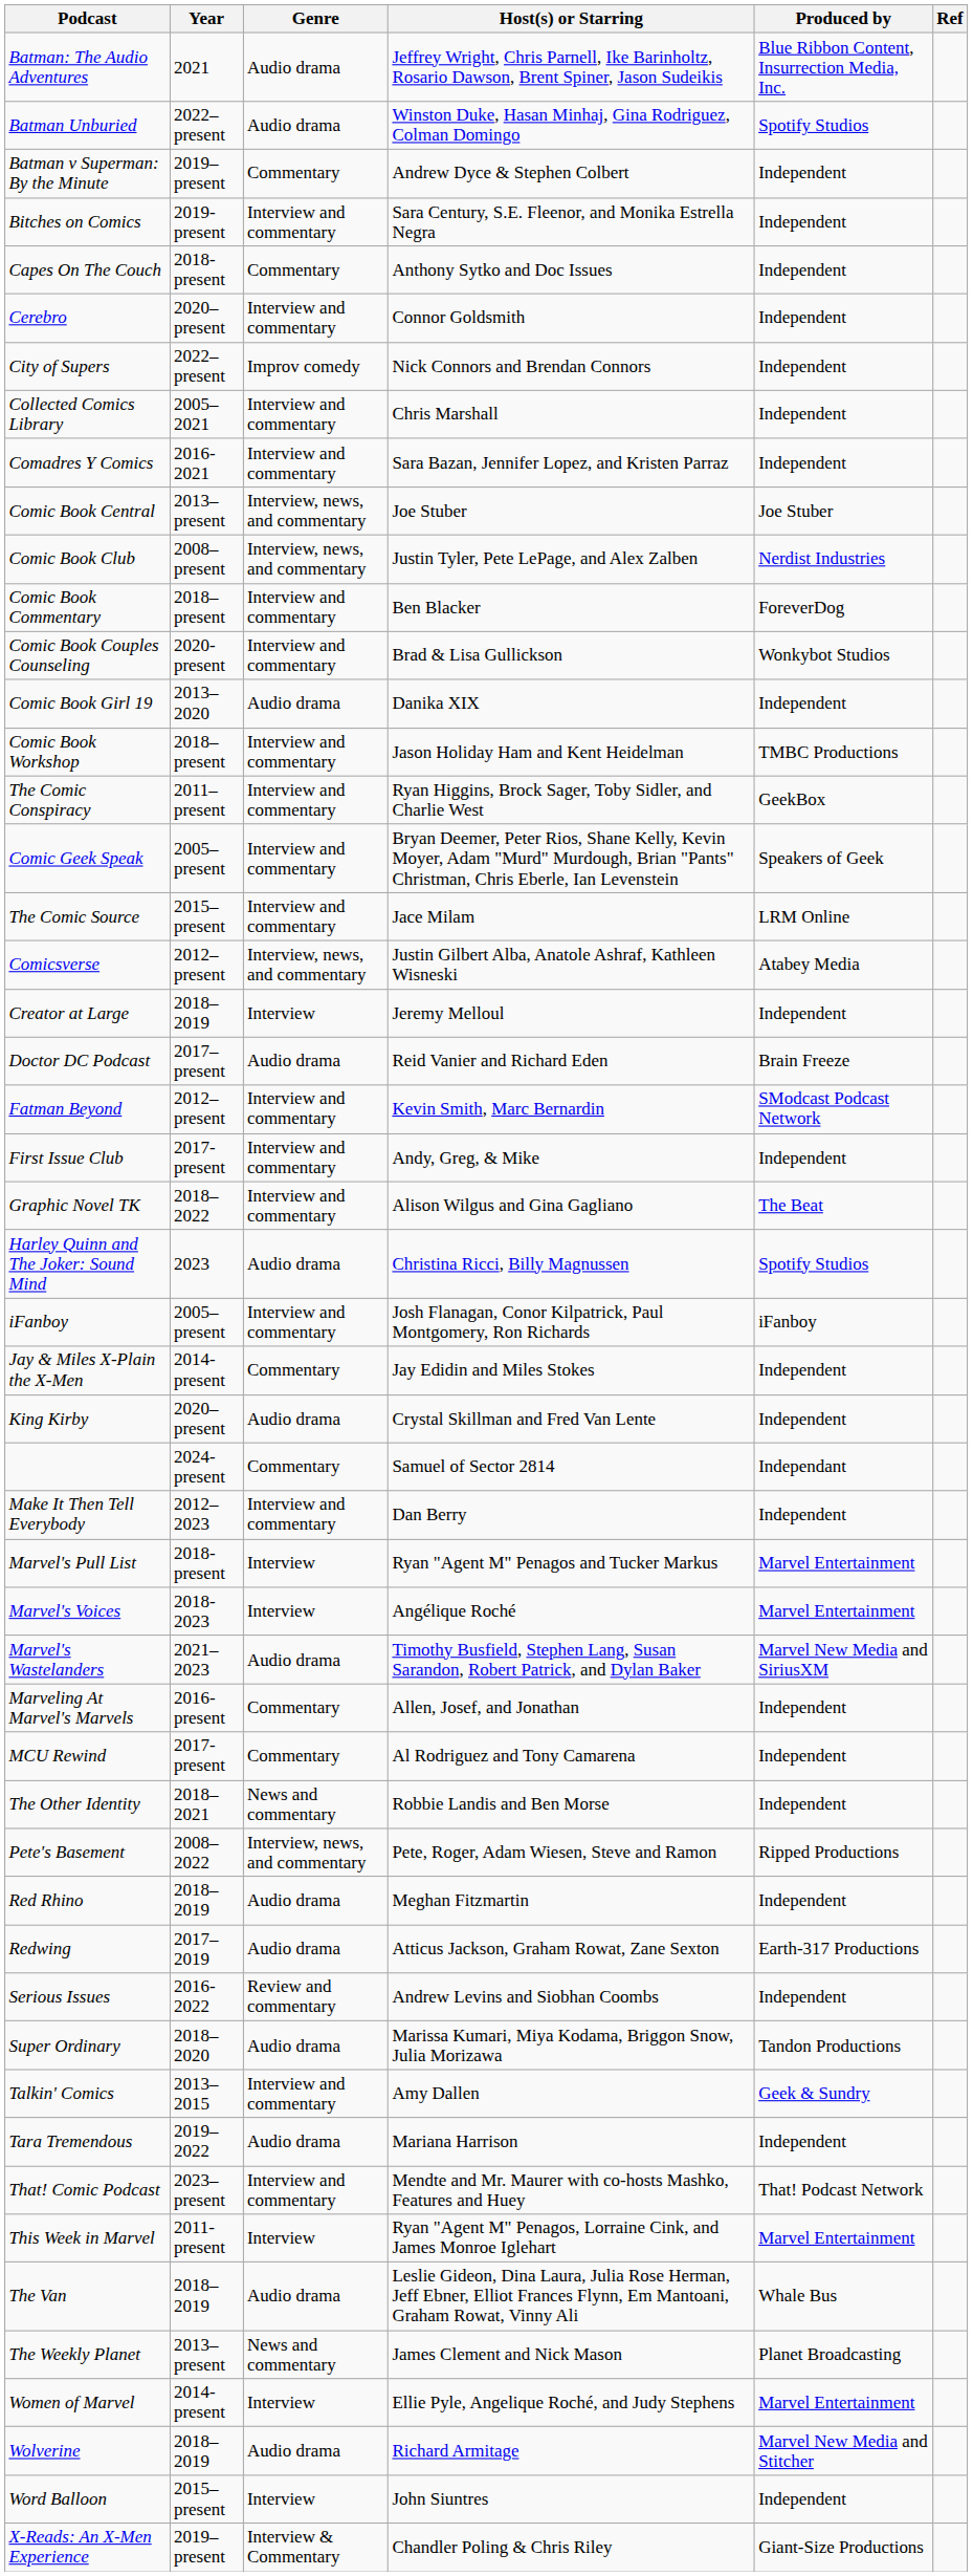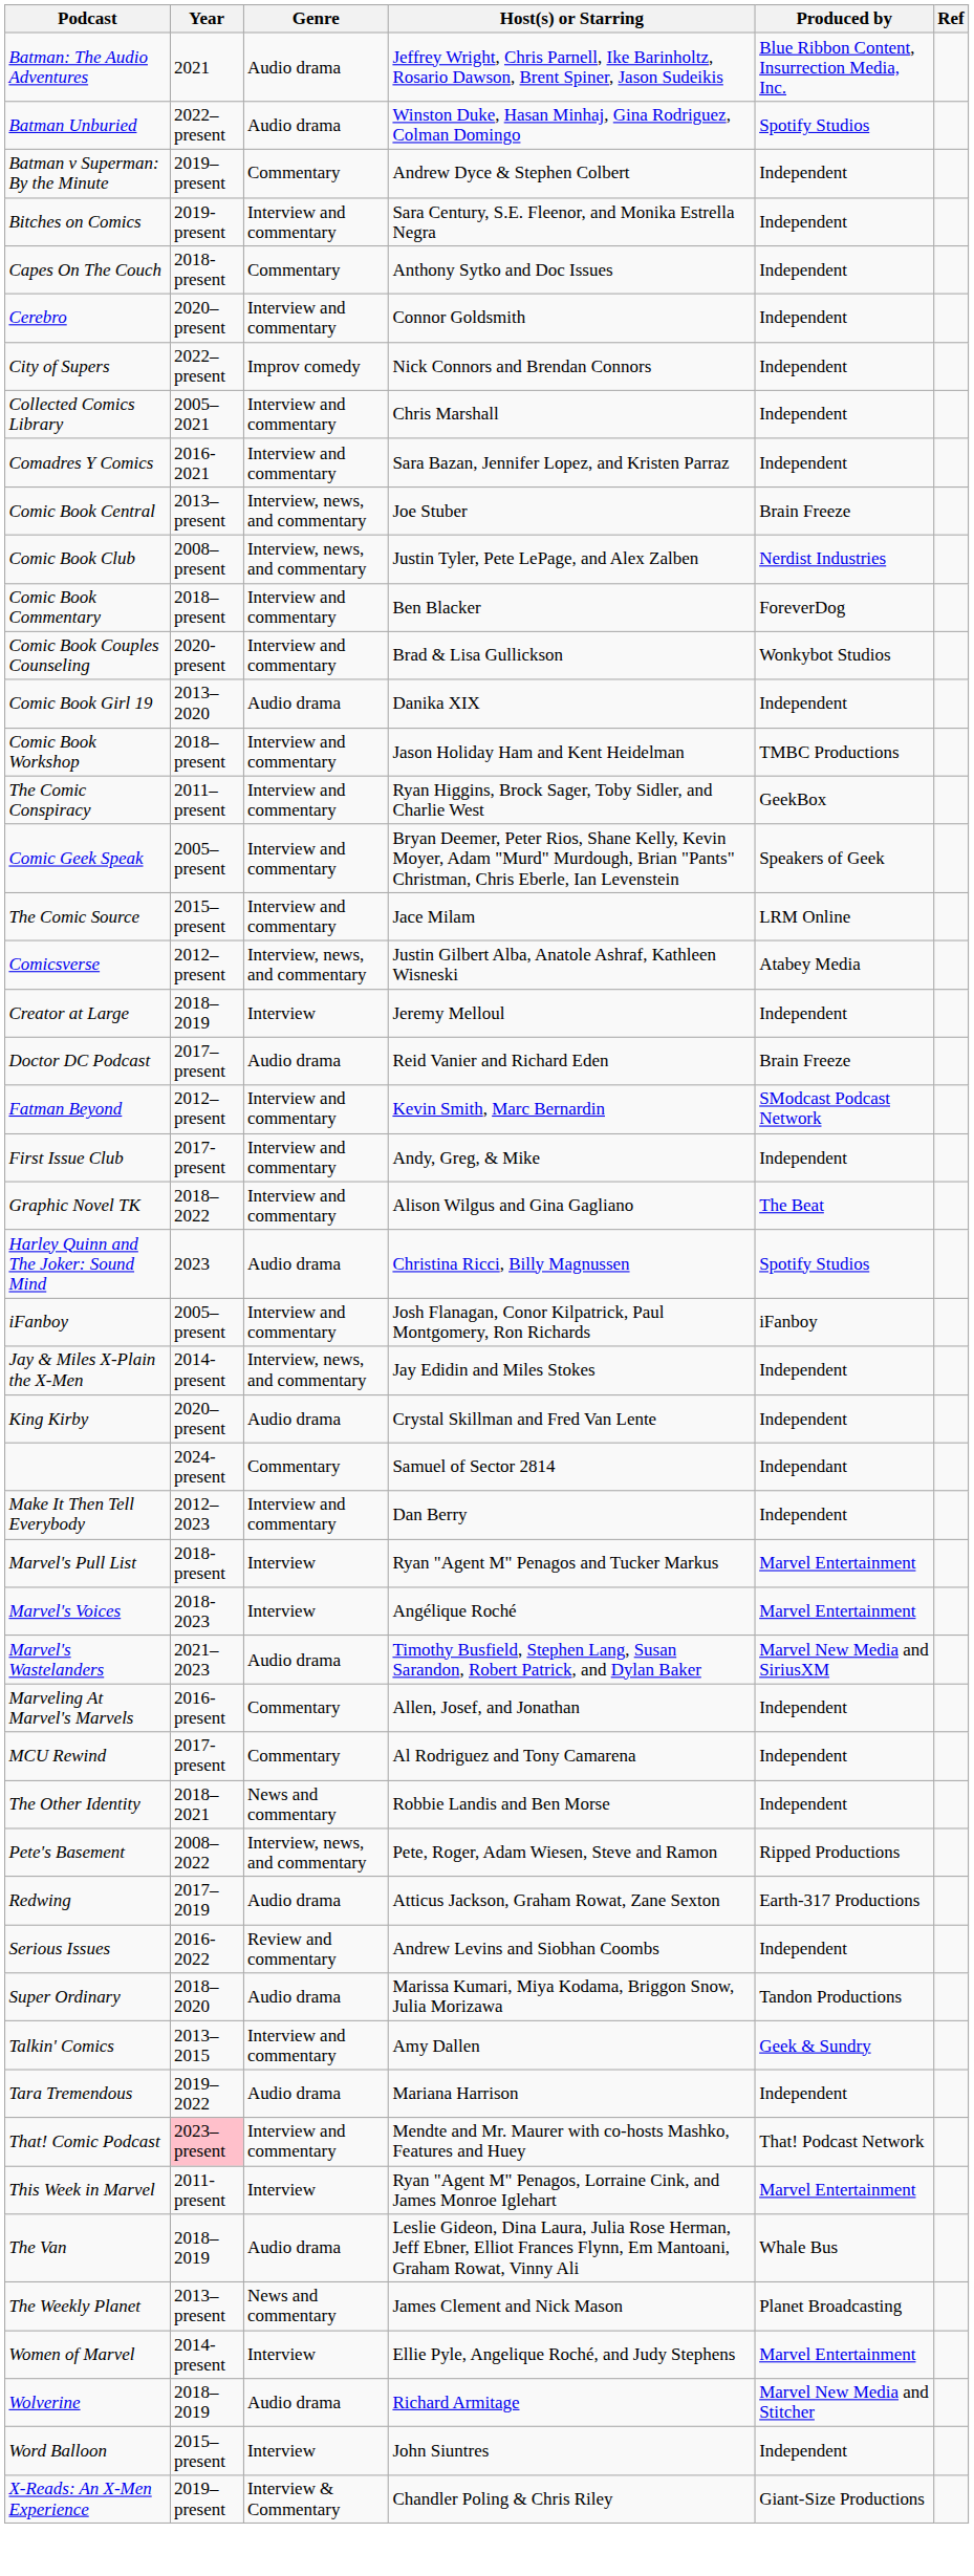 <table class="wikitable sortable">
 <tr>
 <th>Podcast</th>
 <th>Year</th>
 <th>Genre</th>
 <th>Host(s) or Starring</th>
 <th>Produced by</th>
 <th>Ref</th>
 </tr>
 <tr>
 <td><em><a href='#'>Batman: The Audio Adventures</a></em></td>
 <td>2021</td>
 <td>Audio drama</td>
 <td><a href='#'>Jeffrey Wright</a>, <a href='#'>Chris Parnell</a>, <a href='#'>Ike Barinholtz</a>, <a href='#'>Rosario Dawson</a>, <a href='#'>Brent Spiner</a>, <a href='#'>Jason Sudeikis</a></td>
 <td><a href='#'>Blue Ribbon Content</a>, <a href='#'>Insurrection Media, Inc.</a></td>
 <td></td>
 </tr>
 <tr>
 <td><em><a href='#'>Batman Unburied</a></em></td>
 <td>2022–present</td>
 <td>Audio drama</td>
 <td><a href='#'>Winston Duke</a>, <a href='#'>Hasan Minhaj</a>, <a href='#'>Gina Rodriguez</a>, <a href='#'>Colman Domingo</a></td>
 <td><a href='#'>Spotify Studios</a></td>
 <td></td>
 </tr>
 <tr>
 <td><em>Batman v Superman: By the Minute</em></td>
 <td>2019–present</td>
 <td>Commentary</td>
 <td>Andrew Dyce & Stephen Colbert</td>
 <td>Independent</td>
 <td></td>
 </tr>
 <tr>
 <td><em>Bitches on Comics</em></td>
 <td>2019-present</td>
 <td>Interview and commentary</td>
 <td>Sara Century, S.E. Fleenor, and Monika Estrella Negra</td>
 <td>Independent</td>
 <td></td>
 </tr>
 <tr>
 <td><em>Capes On The Couch</em></td>
 <td>2018-present</td>
 <td>Commentary</td>
 <td>Anthony Sytko and Doc Issues</td>
 <td>Independent</td>
 <td></td>
 </tr>
 <tr>
 <td><a href='#'><em>Cerebro</em></a></td>
 <td>2020–present</td>
 <td>Interview and commentary</td>
 <td>Connor Goldsmith</td>
 <td>Independent</td>
 <td></td>
 </tr>
 <tr>
 <td><em>City of Supers</em></td>
 <td>2022–present</td>
 <td>Improv comedy</td>
 <td>Nick Connors and Brendan Connors</td>
 <td>Independent</td>
 <td></td>
 </tr>
 <tr>
 <td><em>Collected Comics Library</em></td>
 <td>2005–2021</td>
 <td>Interview and commentary</td>
 <td>Chris Marshall</td>
 <td>Independent</td>
 <td></td>
 </tr>
 <tr>
 <td><em>Comadres Y Comics</em></td>
 <td>2016-2021</td>
 <td>Interview and commentary</td>
 <td>Sara Bazan, Jennifer Lopez, and Kristen Parraz</td>
 <td>Independent</td>
 <td></td>
 </tr>
 <tr>
 <td><em>Comic Book Central</em></td>
 <td>2013–present</td>
 <td>Interview, news, and commentary</td>
 <td>Joe Stuber</td>
-<td>Joe Stuber</td>
+<td>Brain Freeze</td>
 <td></td>
 </tr>
 <tr>
 <td><em>Comic Book Club</em></td>
 <td>2008–present</td>
 <td>Interview, news, and commentary</td>
 <td>Justin Tyler, Pete LePage, and Alex Zalben</td>
 <td><a href='#'>Nerdist Industries</a></td>
 <td></td>
 </tr>
 <tr>
 <td><em>Comic Book Commentary</em></td>
 <td>2018–present</td>
 <td>Interview and commentary</td>
 <td>Ben Blacker</td>
 <td>ForeverDog</td>
 <td></td>
 </tr>
 <tr>
 <td><em>Comic Book Couples Counseling</em></td>
 <td>2020-present</td>
 <td>Interview and commentary</td>
 <td>Brad & Lisa Gullickson</td>
 <td>Wonkybot Studios</td>
 <td></td>
 </tr>
 <tr>
 <td><em>Comic Book Girl 19</em></td>
 <td>2013–2020</td>
 <td>Audio drama</td>
 <td>Danika XIX</td>
 <td>Independent</td>
 <td></td>
 </tr>
 <tr>
 <td><em>Comic Book Workshop</em></td>
 <td>2018–present</td>
 <td>Interview and commentary</td>
 <td>Jason Holiday Ham and Kent Heidelman</td>
 <td>TMBC Productions</td>
 <td></td>
 </tr>
 <tr>
 <td><em>The Comic Conspiracy</em></td>
 <td>2011–present</td>
 <td>Interview and commentary</td>
 <td>Ryan Higgins, Brock Sager, Toby Sidler, and Charlie West</td>
 <td>GeekBox</td>
 <td></td>
 </tr>
 <tr>
 <td><em><a href='#'>Comic Geek Speak</a></em></td>
 <td>2005–present</td>
 <td>Interview and commentary</td>
 <td>Bryan Deemer, Peter Rios, Shane Kelly, Kevin Moyer, Adam "Murd" Murdough, Brian "Pants" Christman, Chris Eberle, Ian Levenstein</td>
 <td>Speakers of Geek</td>
 <td></td>
 </tr>
 <tr>
 <td><em>The Comic Source</em></td>
 <td>2015–present</td>
 <td>Interview and commentary</td>
 <td>Jace Milam</td>
 <td>LRM Online</td>
 <td></td>
 </tr>
 <tr>
 <td><em><a href='#'>Comicsverse</a></em></td>
 <td>2012–present</td>
 <td>Interview, news, and commentary</td>
 <td>Justin Gilbert Alba, Anatole Ashraf, Kathleen Wisneski</td>
 <td>Atabey Media</td>
 <td></td>
 </tr>
 <tr>
 <td><em>Creator at Large</em></td>
 <td>2018–2019</td>
 <td>Interview</td>
 <td>Jeremy Melloul</td>
 <td>Independent</td>
 <td></td>
 </tr>
 <tr>
 <td><em>Doctor DC Podcast</em></td>
 <td>2017–present</td>
 <td>Audio drama</td>
 <td>Reid Vanier and Richard Eden</td>
 <td>Brain Freeze</td>
 <td></td>
 </tr>
 <tr>
 <td><em><a href='#'>Fatman Beyond</a></em></td>
 <td>2012–present</td>
 <td>Interview and commentary</td>
 <td><a href='#'>Kevin Smith</a>, <a href='#'>Marc Bernardin</a></td>
 <td><a href='#'>SModcast Podcast Network</a></td>
 <td></td>
 </tr>
 <tr>
 <td><em>First Issue Club</em></td>
 <td>2017-present</td>
 <td>Interview and commentary</td>
 <td>Andy, Greg, & Mike</td>
 <td>Independent</td>
 <td></td>
 </tr>
 <tr>
 <td><em>Graphic Novel TK</em></td>
 <td>2018–2022</td>
 <td>Interview and commentary</td>
 <td>Alison Wilgus and Gina Gagliano</td>
 <td><a href='#'>The Beat</a></td>
 <td></td>
 </tr>
 <tr>
 <td><em><a href='#'>Harley Quinn and The Joker: Sound Mind</a></em></td>
 <td>2023</td>
 <td>Audio drama</td>
 <td><a href='#'>Christina Ricci</a>, <a href='#'>Billy Magnussen</a></td>
 <td><a href='#'>Spotify Studios</a></td>
 <td></td>
 </tr>
 <tr>
 <td><em>iFanboy</em></td>
 <td>2005–present</td>
 <td>Interview and commentary</td>
 <td>Josh Flanagan, Conor Kilpatrick, Paul Montgomery, Ron Richards</td>
 <td>iFanboy</td>
 <td></td>
 </tr>
 <tr>
 <td><em>Jay & Miles X-Plain the X-Men</em></td>
 <td>2014-present</td>
-<td>Commentary</td>
+<td>Interview, news, and commentary</td>
 <td>Jay Edidin and Miles Stokes</td>
 <td>Independent</td>
 <td></td>
 </tr>
 <tr>
 <td><em>King Kirby</em></td>
 <td>2020–present</td>
 <td>Audio drama</td>
 <td>Crystal Skillman and Fred Van Lente</td>
 <td>Independent</td>
 <td></td>
 </tr>
 <tr>
 <td><em></em></td>
 <td>2024- present</td>
 <td>Commentary</td>
 <td>Samuel of Sector 2814</td>
 <td>Independant</td>
 <td></td>
 </tr>
 <tr>
 <td><em>Make It Then Tell Everybody</em></td>
 <td>2012–2023</td>
 <td>Interview and commentary</td>
 <td>Dan Berry</td>
 <td>Independent</td>
 <td></td>
 </tr>
 <tr>
 <td><em>Marvel's Pull List</em></td>
 <td>2018-present</td>
 <td>Interview</td>
 <td>Ryan "Agent M" Penagos and Tucker Markus</td>
 <td><a href='#'>Marvel Entertainment</a></td>
 <td></td>
 </tr>
 <tr>
 <td><em><a href='#'>Marvel's Voices</a></em></td>
 <td>2018-2023</td>
 <td>Interview</td>
 <td>Angélique Roché</td>
 <td><a href='#'>Marvel Entertainment</a></td>
 <td></td>
 </tr>
 <tr>
 <td><em><a href='#'>Marvel's Wastelanders</a></em></td>
 <td>2021–2023</td>
 <td>Audio drama</td>
 <td><a href='#'>Timothy Busfield</a>, <a href='#'>Stephen Lang</a>, <a href='#'>Susan Sarandon</a>, <a href='#'>Robert Patrick</a>, and <a href='#'>Dylan Baker</a></td>
 <td><a href='#'>Marvel New Media</a> and <a href='#'>SiriusXM</a></td>
 <td></td>
 </tr>
 <tr>
 <td><em>Marveling At Marvel's Marvels</em></td>
 <td>2016-present</td>
 <td>Commentary</td>
 <td>Allen, Josef, and Jonathan</td>
 <td>Independent</td>
 <td></td>
 </tr>
 <tr>
 <td><em>MCU Rewind</em></td>
 <td>2017-present</td>
 <td>Commentary</td>
 <td>Al Rodriguez and Tony Camarena</td>
 <td>Independent</td>
 <td></td>
 </tr>
 <tr>
 <td><em>The Other Identity</em></td>
 <td>2018–2021</td>
 <td>News and commentary</td>
 <td>Robbie Landis and Ben Morse</td>
 <td>Independent</td>
 <td></td>
 </tr>
 <tr>
 <td><em>Pete's Basement</em></td>
 <td>2008–2022</td>
 <td>Interview, news, and commentary</td>
 <td>Pete, Roger, Adam Wiesen, Steve and Ramon</td>
 <td>Ripped Productions</td>
 <td></td>
 </tr>
 <tr>
-<td><em>Red Rhino</em></td>
-<td>2018–2019</td>
-<td>Audio drama</td>
-<td>Meghan Fitzmartin</td>
-<td>Independent</td>
-<td></td>
-</tr>
-<tr>
 <td><em>Redwing</em></td>
 <td>2017–2019</td>
 <td>Audio drama</td>
 <td>Atticus Jackson, Graham Rowat, Zane Sexton</td>
 <td>Earth-317 Productions</td>
 <td></td>
 </tr>
 <tr>
 <td><em>Serious Issues</em></td>
 <td>2016-2022</td>
 <td>Review and commentary</td>
 <td>Andrew Levins and Siobhan Coombs</td>
 <td>Independent</td>
 <td></td>
 </tr>
 <tr>
 <td><em>Super Ordinary</em></td>
 <td>2018–2020</td>
 <td>Audio drama</td>
 <td>Marissa Kumari, Miya Kodama, Briggon Snow, Julia Morizawa</td>
 <td>Tandon Productions</td>
 <td></td>
 </tr>
 <tr>
 <td><em>Talkin' Comics</em></td>
 <td>2013–2015</td>
 <td>Interview and commentary</td>
 <td>Amy Dallen</td>
 <td><a href='#'>Geek & Sundry</a></td>
 <td></td>
 </tr>
 <tr>
 <td><em>Tara Tremendous</em></td>
 <td>2019–2022</td>
 <td>Audio drama</td>
 <td>Mariana Harrison</td>
 <td>Independent</td>
 <td></td>
 </tr>
 <tr>
 <td><em>That! Comic Podcast</em></td>
-<td>2023–present</td>
+<td style="background: pink;">2023–present</td>
 <td>Interview and commentary</td>
 <td>Mendte and Mr. Maurer with co-hosts Mashko, Features and Huey</td>
 <td>That! Podcast Network</td>
 <td></td>
 </tr>
 <tr>
 <td><em>This Week in Marvel</em></td>
 <td>2011-present</td>
 <td>Interview</td>
 <td>Ryan "Agent M" Penagos, Lorraine Cink, and James Monroe Iglehart</td>
 <td><a href='#'>Marvel Entertainment</a></td>
 <td></td>
 </tr>
 <tr>
 <td><em>The Van</em></td>
 <td>2018–2019</td>
 <td>Audio drama</td>
 <td>Leslie Gideon, Dina Laura, Julia Rose Herman, Jeff Ebner, Elliot Frances Flynn, Em Mantoani, Graham Rowat, Vinny Ali</td>
 <td>Whale Bus</td>
 <td></td>
 </tr>
 <tr>
 <td><em>The Weekly Planet</em></td>
 <td>2013–present</td>
 <td>News and commentary</td>
 <td>James Clement and Nick Mason</td>
 <td>Planet Broadcasting</td>
 <td></td>
 </tr>
 <tr>
 <td><em>Women of Marvel</em></td>
 <td>2014-present</td>
 <td>Interview</td>
 <td>Ellie Pyle, Angelique Roché, and Judy Stephens</td>
 <td><a href='#'>Marvel Entertainment</a></td>
 <td></td>
 </tr>
 <tr>
 <td><em><a href='#'>Wolverine</a></em></td>
 <td>2018–2019</td>
 <td>Audio drama</td>
 <td><a href='#'>Richard Armitage</a></td>
 <td><a href='#'>Marvel New Media</a> and <a href='#'>Stitcher</a></td>
 <td></td>
 </tr>
 <tr>
 <td><em>Word Balloon</em></td>
 <td>2015–present</td>
 <td>Interview</td>
 <td>John Siuntres</td>
 <td>Independent</td>
 <td></td>
 </tr>
 <tr>
 <td><em><a href='#'>X-Reads: An X-Men Experience</a></em></td>
 <td>2019–present</td>
 <td>Interview & Commentary</td>
 <td>Chandler Poling & Chris Riley</td>
 <td>Giant-Size Productions</td>
 <td></td>
 </tr>
 </table>
